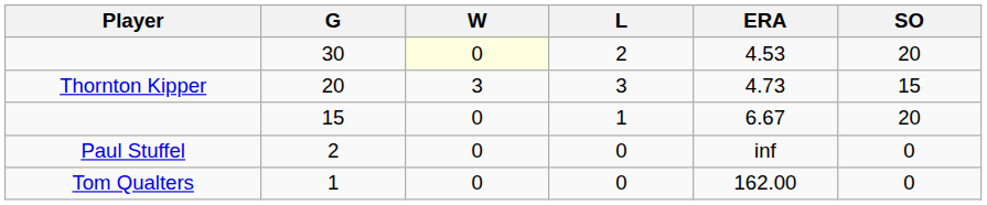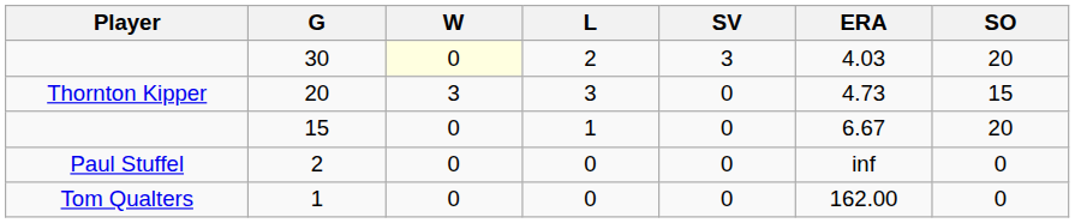 <table class="wikitable sortable">
 <tr>
 <th bgcolor="#DDDDFF" width="16%">Player</th>
 <th bgcolor="#DDDDFF" width="9%">G</th>
 <th bgcolor="#DDDDFF" width="9%">W</th>
 <th bgcolor="#DDDDFF" width="9%">L</th>
+<th bgcolor="#DDDDFF" width="9%">SV</th>
 <th bgcolor="#DDDDFF" width="9%">ERA</th>
 <th bgcolor="#DDDDFF" width="9%">SO</th>
 </tr>
 <tr align="center">
 <td></td>
 <td>30</td>
 <td style="background: lightyellow;">0</td>
 <td>2</td>
-<td>4.53</td>
+<td>3</td>
+<td>4.03</td>
 <td>20</td>
 </tr>
 <tr align="center">
 <td><a href='#'>Thornton Kipper</a></td>
 <td>20</td>
 <td>3</td>
 <td>3</td>
+<td>0</td>
 <td>4.73</td>
 <td>15</td>
 </tr>
 <tr align="center">
 <td></td>
 <td>15</td>
 <td>0</td>
 <td>1</td>
+<td>0</td>
 <td>6.67</td>
 <td>20</td>
 </tr>
 <tr align="center">
 <td><a href='#'>Paul Stuffel</a></td>
 <td>2</td>
+<td>0</td>
 <td>0</td>
 <td>0</td>
 <td>inf</td>
 <td>0</td>
 </tr>
 <tr align="center">
 <td><a href='#'>Tom Qualters</a></td>
 <td>1</td>
 <td>0</td>
 <td>0</td>
+<td>0</td>
 <td>162.00</td>
 <td>0</td>
 </tr>
 </table>
